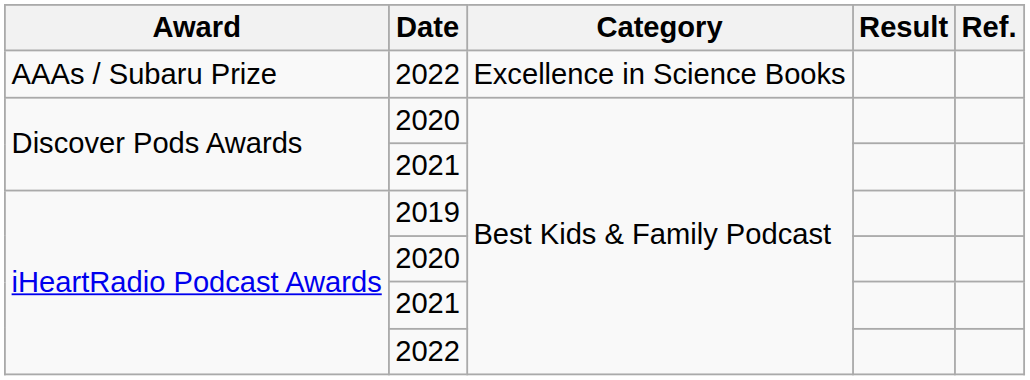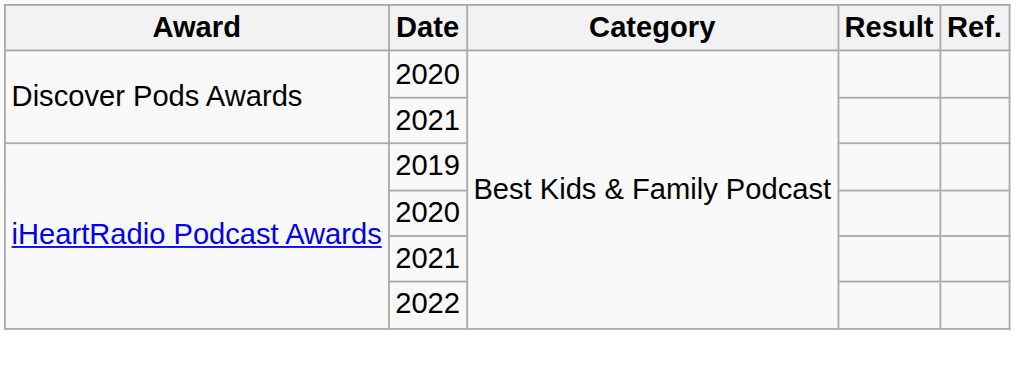 <table class="wikitable sortable">
 <tr>
 <th>Award</th>
 <th>Date</th>
 <th>Category</th>
 <th>Result</th>
 <th>Ref.</th>
-</tr>
-<tr>
-<td>AAAs / Subaru Prize</td>
-<td>2022</td>
-<td>Excellence in Science Books</td>
-<td></td>
-<td></td>
 </tr>
 <tr>
 <td rowspan="2">Discover Pods Awards</td>
 <td>2020</td>
 <td rowspan="6">Best Kids & Family Podcast</td>
 <td></td>
 <td></td>
 </tr>
 <tr>
 <td>2021</td>
 <td></td>
 <td></td>
 </tr>
 <tr>
 <td rowspan="4"><a href='#'>iHeartRadio Podcast Awards</a></td>
 <td>2019</td>
 <td></td>
 <td></td>
 </tr>
 <tr>
 <td>2020</td>
 <td></td>
 <td></td>
 </tr>
 <tr>
 <td>2021</td>
 <td></td>
 <td></td>
 </tr>
 <tr>
 <td>2022</td>
 <td></td>
 <td></td>
 </tr>
 </table>
